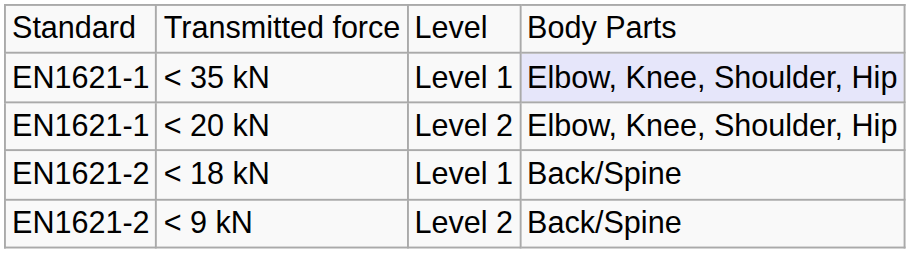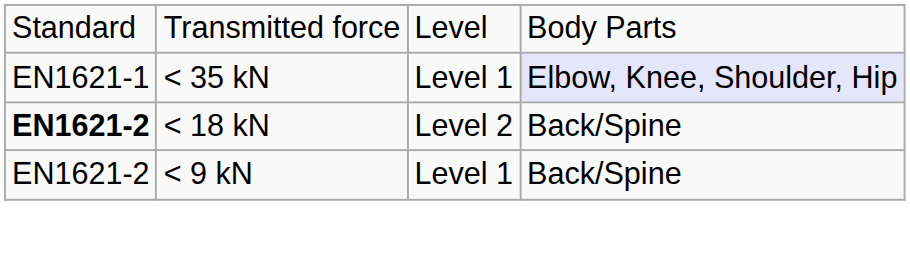 <table class="wikitable">
 <tr>
 <td>Standard</td>
 <td>Transmitted force</td>
 <td>Level</td>
 <td>Body Parts</td>
 </tr>
 <tr>
 <td>EN1621-1</td>
 <td>< 35 kN</td>
 <td>Level 1</td>
 <td style="background: lavender;">Elbow, Knee, Shoulder, Hip</td>
 </tr>
 <tr>
-<td>EN1621-1</td>
-<td>< 20 kN</td>
+<td><strong>EN1621-2</strong></td>
+<td>< 18 kN</td>
 <td>Level 2</td>
-<td>Elbow, Knee, Shoulder, Hip</td>
-</tr>
-<tr>
-<td>EN1621-2</td>
-<td>< 18 kN</td>
-<td>Level 1</td>
 <td>Back/Spine</td>
 </tr>
 <tr>
 <td>EN1621-2</td>
 <td>< 9 kN</td>
-<td>Level 2</td>
+<td>Level 1</td>
 <td>Back/Spine</td>
 </tr>
 </table>
